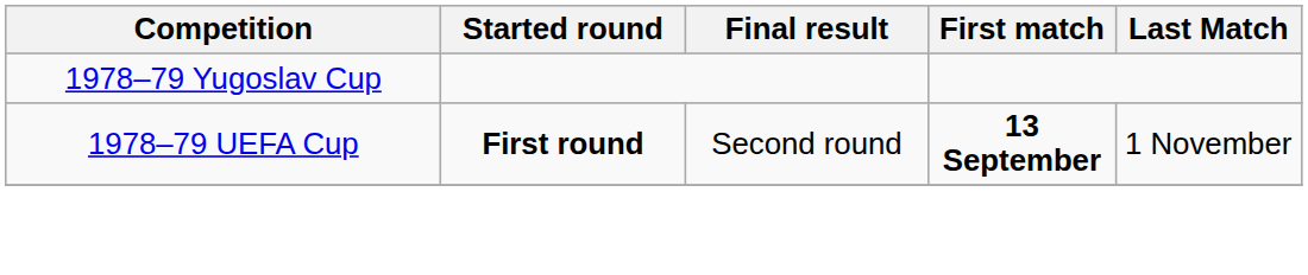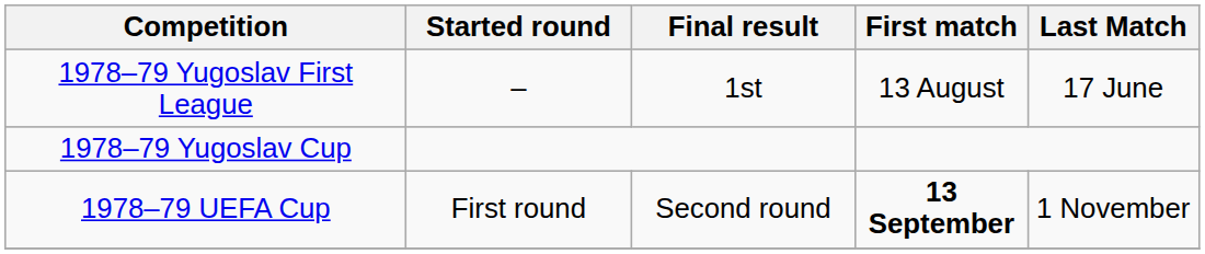 <table class="wikitable" style="text-align: center;">
 <tr>
 <th width="220">Competition</th>
 <th width="120">Started round</th>
 <th width="120">Final result</th>
 <th width="90">First match</th>
 <th width="90">Last Match</th>
 </tr>
 <tr>
+<td><a href='#'>1978–79 Yugoslav First League</a></td>
+<td>–</td>
+<td>1st</td>
+<td>13 August</td>
+<td>17 June</td>
+</tr>
+<tr>
 <td><a href='#'>1978–79 Yugoslav Cup</a></td>
 <td colspan=2></td>
 <td colspan=2></td>
 </tr>
 <tr>
 <td><a href='#'>1978–79 UEFA Cup</a></td>
-<td><strong>First round</strong></td>
+<td>First round</td>
 <td>Second round</td>
 <td><strong>13 September</strong></td>
 <td>1 November</td>
 </tr>
 <tr>
 </tr>
 </table>
